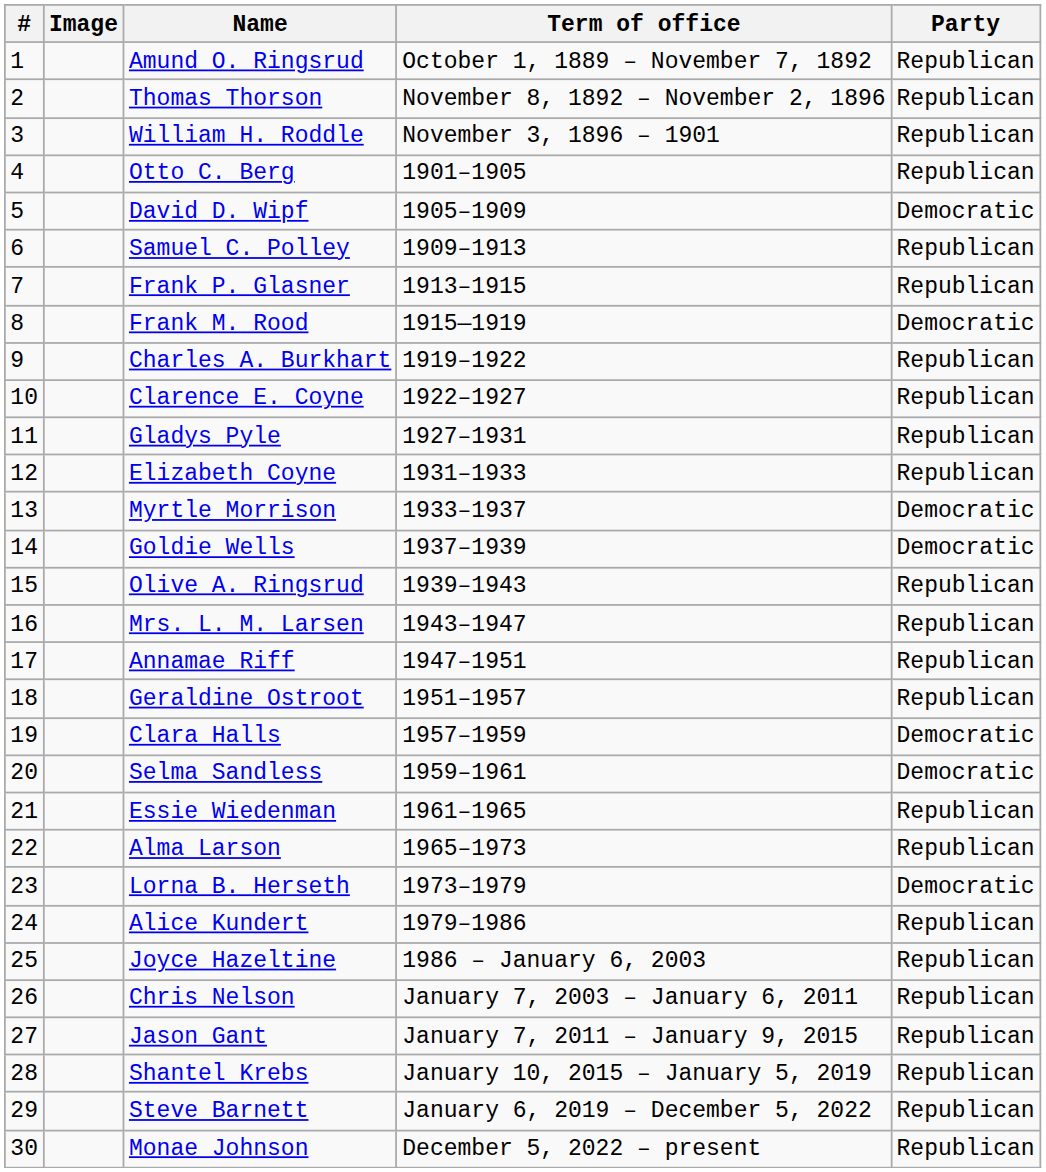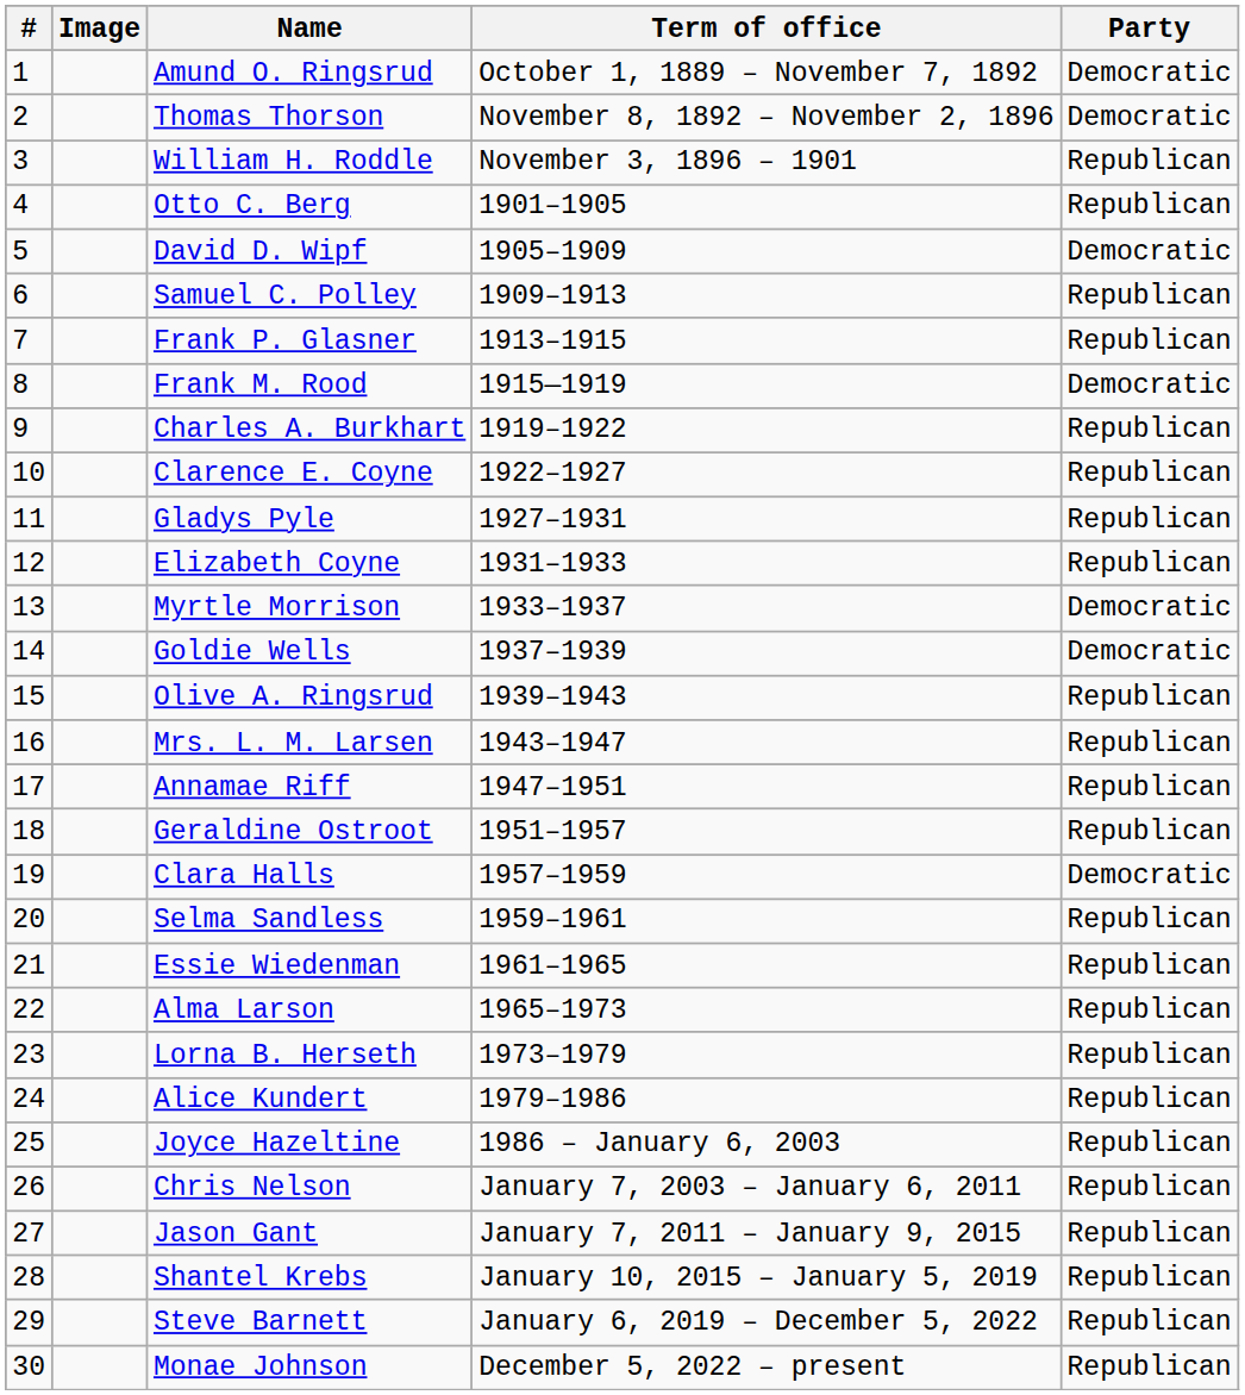 <table class="wikitable">
 <tr>
 <th>#</th>
 <th>Image</th>
 <th>Name</th>
 <th>Term of office</th>
 <th>Party</th>
 </tr>
 <tr>
 <td>1</td>
 <td></td>
 <td><a href='#'>Amund O. Ringsrud</a></td>
 <td>October 1, 1889  – November 7, 1892</td>
-<td>Republican</td>
+<td>Democratic</td>
 </tr>
 <tr>
 <td>2</td>
 <td></td>
 <td><a href='#'>Thomas Thorson</a></td>
 <td>November 8, 1892  – November 2, 1896</td>
-<td>Republican</td>
+<td>Democratic</td>
 </tr>
 <tr>
 <td>3</td>
 <td></td>
 <td><a href='#'>William H. Roddle</a></td>
 <td>November 3, 1896 – 1901</td>
 <td>Republican</td>
 </tr>
 <tr>
 <td>4</td>
 <td></td>
 <td><a href='#'>Otto C. Berg</a></td>
 <td>1901–1905</td>
 <td>Republican</td>
 </tr>
 <tr>
 <td>5</td>
 <td></td>
 <td><a href='#'>David D. Wipf</a></td>
 <td>1905–1909</td>
 <td>Democratic</td>
 </tr>
 <tr>
 <td>6</td>
 <td></td>
 <td><a href='#'>Samuel C. Polley</a></td>
 <td>1909–1913</td>
 <td>Republican</td>
 </tr>
 <tr>
 <td>7</td>
 <td></td>
 <td><a href='#'>Frank P. Glasner</a></td>
 <td>1913–1915</td>
 <td>Republican</td>
 </tr>
 <tr>
 <td>8</td>
 <td></td>
 <td><a href='#'>Frank M. Rood</a></td>
 <td>1915—1919</td>
 <td>Democratic</td>
 </tr>
 <tr>
 <td>9</td>
 <td></td>
 <td><a href='#'>Charles A. Burkhart</a></td>
 <td>1919–1922</td>
 <td>Republican</td>
 </tr>
 <tr>
 <td>10</td>
 <td></td>
 <td><a href='#'>Clarence E. Coyne</a></td>
 <td>1922–1927</td>
 <td>Republican</td>
 </tr>
 <tr>
 <td>11</td>
 <td></td>
 <td><a href='#'>Gladys Pyle</a></td>
 <td>1927–1931</td>
 <td>Republican</td>
 </tr>
 <tr>
 <td>12</td>
 <td></td>
 <td><a href='#'>Elizabeth Coyne</a></td>
 <td>1931–1933</td>
 <td>Republican</td>
 </tr>
 <tr>
 <td>13</td>
 <td></td>
 <td><a href='#'>Myrtle Morrison</a></td>
 <td>1933–1937</td>
 <td>Democratic</td>
 </tr>
 <tr>
 <td>14</td>
 <td></td>
 <td><a href='#'>Goldie Wells</a></td>
 <td>1937–1939</td>
 <td>Democratic</td>
 </tr>
 <tr>
 <td>15</td>
 <td></td>
 <td><a href='#'>Olive A. Ringsrud</a></td>
 <td>1939–1943</td>
 <td>Republican</td>
 </tr>
 <tr>
 <td>16</td>
 <td></td>
 <td><a href='#'>Mrs. L. M. Larsen</a></td>
 <td>1943–1947</td>
 <td>Republican</td>
 </tr>
 <tr>
 <td>17</td>
 <td></td>
 <td><a href='#'>Annamae Riff</a></td>
 <td>1947–1951</td>
 <td>Republican</td>
 </tr>
 <tr>
 <td>18</td>
 <td></td>
 <td><a href='#'>Geraldine Ostroot</a></td>
 <td>1951–1957</td>
 <td>Republican</td>
 </tr>
 <tr>
 <td>19</td>
 <td></td>
 <td><a href='#'>Clara Halls</a></td>
 <td>1957–1959</td>
 <td>Democratic</td>
 </tr>
 <tr>
 <td>20</td>
 <td></td>
 <td><a href='#'>Selma Sandless</a></td>
 <td>1959–1961</td>
-<td>Democratic</td>
+<td>Republican</td>
 </tr>
 <tr>
 <td>21</td>
 <td></td>
 <td><a href='#'>Essie Wiedenman</a></td>
 <td>1961–1965</td>
 <td>Republican</td>
 </tr>
 <tr>
 <td>22</td>
 <td></td>
 <td><a href='#'>Alma Larson</a></td>
 <td>1965–1973</td>
 <td>Republican</td>
 </tr>
 <tr>
 <td>23</td>
 <td></td>
 <td><a href='#'>Lorna B. Herseth</a></td>
 <td>1973–1979</td>
-<td>Democratic</td>
+<td>Republican</td>
 </tr>
 <tr>
 <td>24</td>
 <td></td>
 <td><a href='#'>Alice Kundert</a></td>
 <td>1979–1986</td>
 <td>Republican</td>
 </tr>
 <tr>
 <td>25</td>
 <td></td>
 <td><a href='#'>Joyce Hazeltine</a></td>
 <td>1986 – January 6, 2003</td>
 <td>Republican</td>
 </tr>
 <tr>
 <td>26</td>
 <td></td>
 <td><a href='#'>Chris Nelson</a></td>
 <td>January 7, 2003  – January 6, 2011</td>
 <td>Republican</td>
 </tr>
 <tr>
 <td>27</td>
 <td></td>
 <td><a href='#'>Jason Gant</a></td>
 <td>January 7, 2011  – January 9, 2015</td>
 <td>Republican</td>
 </tr>
 <tr>
 <td>28</td>
 <td></td>
 <td><a href='#'>Shantel Krebs</a></td>
 <td>January 10, 2015  – January 5, 2019</td>
 <td>Republican</td>
 </tr>
 <tr>
 <td>29</td>
 <td></td>
 <td><a href='#'>Steve Barnett</a></td>
 <td>January 6, 2019 – December 5, 2022</td>
 <td>Republican</td>
 </tr>
 <tr>
 <td>30</td>
 <td></td>
 <td><a href='#'>Monae Johnson</a></td>
 <td>December 5, 2022 – present</td>
 <td>Republican</td>
 </tr>
 <tr>
 </tr>
 </table>
